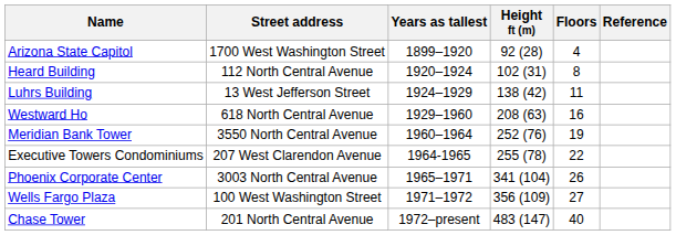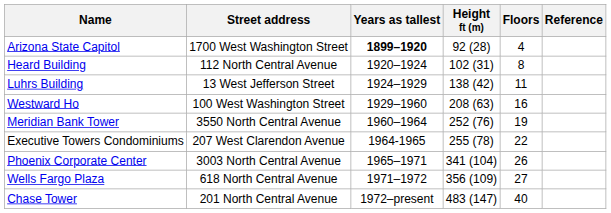 <table class="wikitable sortable" style="border:#999; background:#fff; text-align: center">
 <tr>
 <th scope=col>Name</th>
 <th scope=col>Street address</th>
 <th scope=col>Years as tallest</th>
 <th scope=col>Height<br><small>ft (m)</small></th>
 <th scope=col>Floors</th>
 <th scope=col class="unsortable">Reference</th>
 </tr>
 <tr>
 <td align=left><a href='#'>Arizona State Capitol</a></td>
 <td>1700 West Washington Street</td>
-<td align="center">1899–1920</td>
+<td align="center"><strong>1899–1920</strong></td>
 <td align="center">92 (28)</td>
 <td align="center">4</td>
 <td align="center"></td>
 </tr>
 <tr>
 <td align=left><a href='#'>Heard Building</a></td>
 <td>112 North Central Avenue</td>
 <td align="center">1920–1924</td>
 <td align="center">102 (31)</td>
 <td align="center">8</td>
 <td align="center"></td>
 </tr>
 <tr>
 <td align=left><a href='#'>Luhrs Building</a></td>
 <td>13 West Jefferson Street</td>
 <td align="center">1924–1929</td>
 <td align="center">138 (42)</td>
 <td align="center">11</td>
 <td align="center"></td>
 </tr>
 <tr>
 <td align=left><a href='#'>Westward Ho</a></td>
-<td>618 North Central Avenue</td>
+<td>100 West Washington Street</td>
 <td align="center">1929–1960</td>
 <td align="center">208 (63)</td>
 <td align="center">16</td>
 <td align="center"></td>
 </tr>
 <tr>
 <td align=left><a href='#'>Meridian Bank Tower</a></td>
 <td>3550 North Central Avenue</td>
 <td align="center">1960–1964</td>
 <td align="center">252 (76)</td>
 <td align="center">19</td>
 <td align="center"></td>
 </tr>
 <tr>
 <td align=left>Executive Towers Condominiums</td>
 <td>207 West Clarendon Avenue</td>
 <td align="center">1964-1965</td>
 <td align="center">255 (78)</td>
 <td align="center">22</td>
 <td align="center"></td>
 </tr>
 <tr>
 <td align=left><a href='#'>Phoenix Corporate Center</a></td>
 <td>3003 North Central Avenue</td>
 <td align="center">1965–1971</td>
 <td align="center">341 (104)</td>
 <td align="center">26</td>
 <td align="center"></td>
 </tr>
 <tr>
 <td align=left><a href='#'>Wells Fargo Plaza</a></td>
-<td>100 West Washington Street</td>
+<td>618 North Central Avenue</td>
 <td align="center">1971–1972</td>
 <td align="center">356 (109)</td>
 <td align="center">27</td>
 <td align="center"></td>
 </tr>
 <tr>
 <td align=left><a href='#'>Chase Tower</a></td>
 <td>201 North Central Avenue</td>
 <td align="center">1972–present</td>
 <td align="center">483 (147)</td>
 <td align="center">40</td>
 <td align="center"></td>
 </tr>
 </table>
